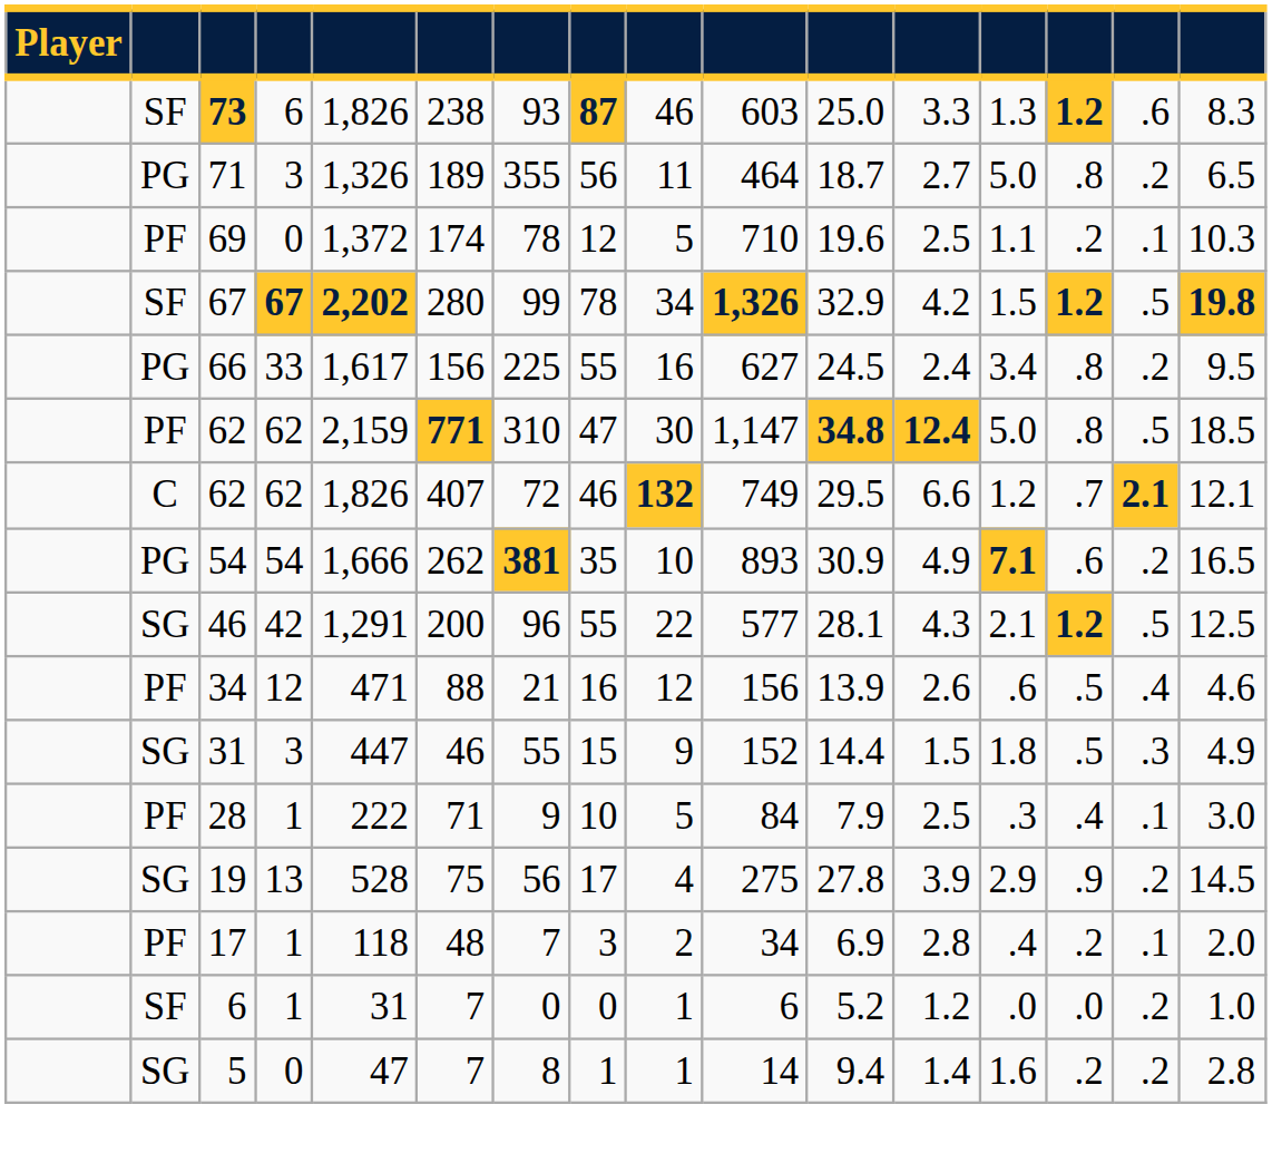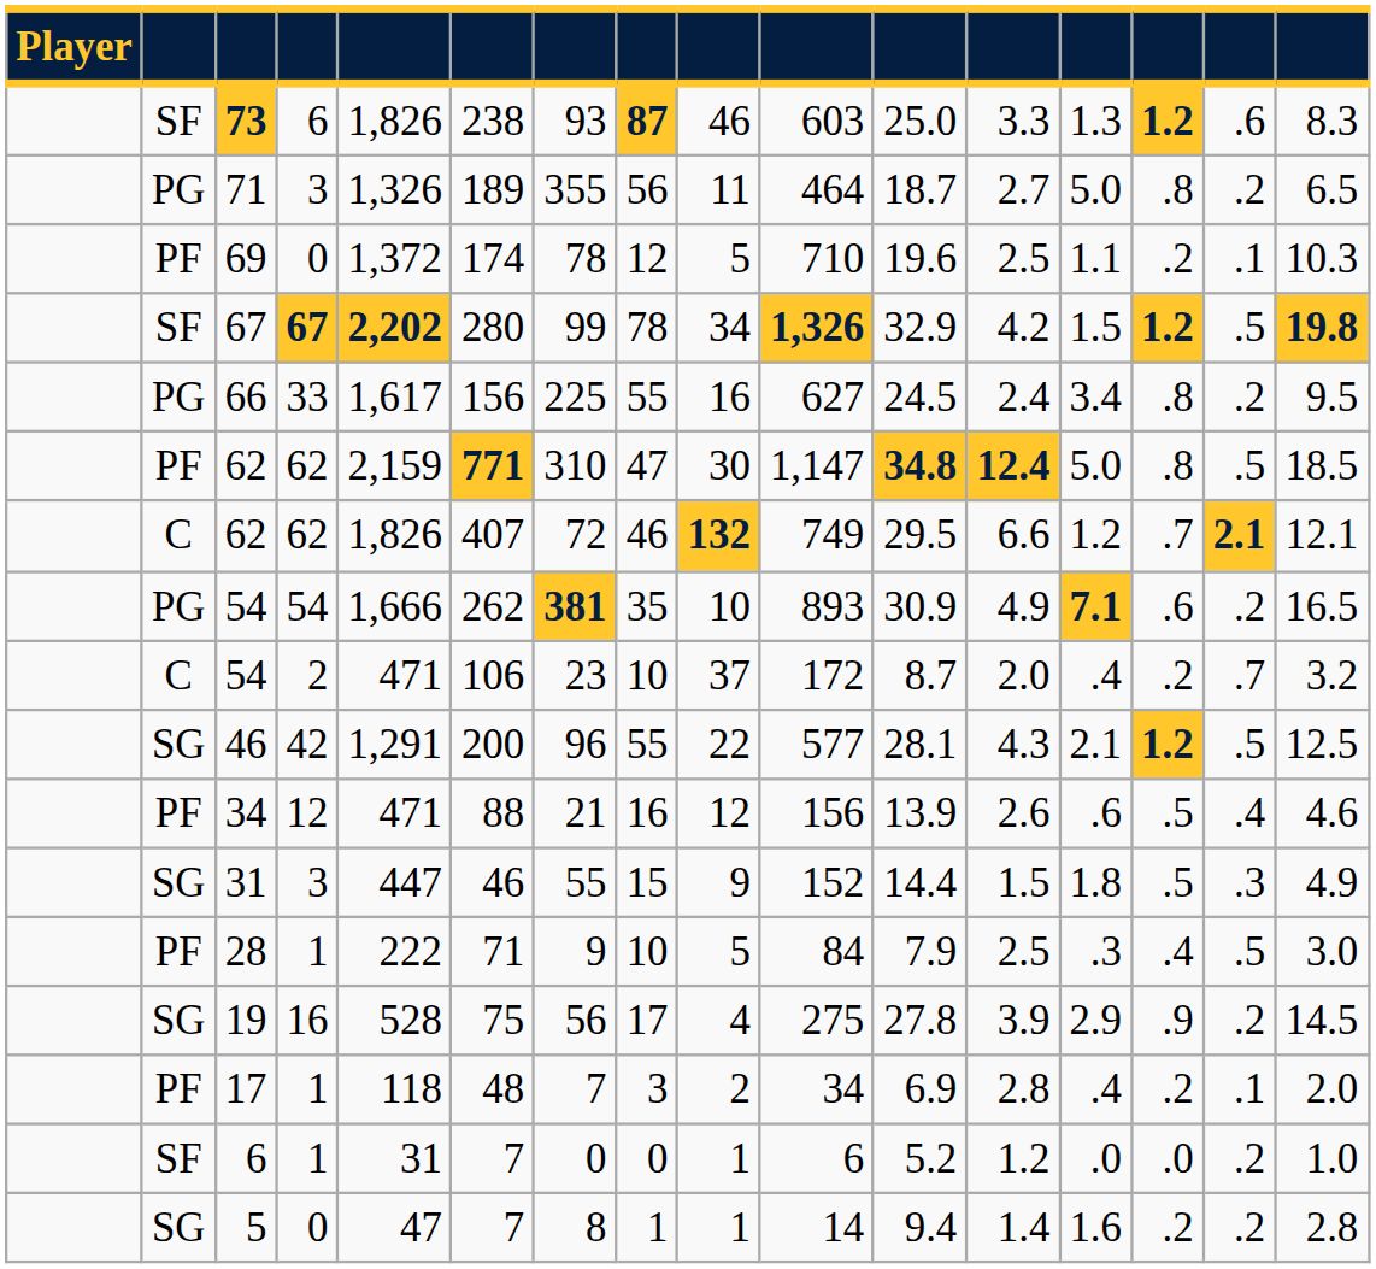 <table class="wikitable sortable" style="font-size: 95%; text-align:right;">
 <tr>
 <th style="background:#041E42; color:#FFC72C; border-top:#FFC72C 3px solid; border-bottom:#FFC72C 3px solid;">Player</th>
 <th style="background:#041E42; color:#FFC72C; border-top:#FFC72C 3px solid; border-bottom:#FFC72C 3px solid;"></th>
 <th style="background:#041E42; color:#FFC72C; border-top:#FFC72C 3px solid; border-bottom:#FFC72C 3px solid;"></th>
 <th style="background:#041E42; color:#FFC72C; border-top:#FFC72C 3px solid; border-bottom:#FFC72C 3px solid;"></th>
 <th style="background:#041E42; color:#FFC72C; border-top:#FFC72C 3px solid; border-bottom:#FFC72C 3px solid;"></th>
 <th style="background:#041E42; color:#FFC72C; border-top:#FFC72C 3px solid; border-bottom:#FFC72C 3px solid;"></th>
 <th style="background:#041E42; color:#FFC72C; border-top:#FFC72C 3px solid; border-bottom:#FFC72C 3px solid;"></th>
 <th style="background:#041E42; color:#FFC72C; border-top:#FFC72C 3px solid; border-bottom:#FFC72C 3px solid;"></th>
 <th style="background:#041E42; color:#FFC72C; border-top:#FFC72C 3px solid; border-bottom:#FFC72C 3px solid;"></th>
 <th style="background:#041E42; color:#FFC72C; border-top:#FFC72C 3px solid; border-bottom:#FFC72C 3px solid;"></th>
 <th style="background:#041E42; color:#FFC72C; border-top:#FFC72C 3px solid; border-bottom:#FFC72C 3px solid;"></th>
 <th style="background:#041E42; color:#FFC72C; border-top:#FFC72C 3px solid; border-bottom:#FFC72C 3px solid;"></th>
 <th style="background:#041E42; color:#FFC72C; border-top:#FFC72C 3px solid; border-bottom:#FFC72C 3px solid;"></th>
 <th style="background:#041E42; color:#FFC72C; border-top:#FFC72C 3px solid; border-bottom:#FFC72C 3px solid;"></th>
 <th style="background:#041E42; color:#FFC72C; border-top:#FFC72C 3px solid; border-bottom:#FFC72C 3px solid;"></th>
 <th style="background:#041E42; color:#FFC72C; border-top:#FFC72C 3px solid; border-bottom:#FFC72C 3px solid;"></th>
 </tr>
 <tr>
 <td style="text-align:left;"></td>
 <td style="text-align:center;">SF</td>
 <td style="background:#FFC72C; color:#041E42;"><strong>73</strong></td>
 <td>6</td>
 <td>1,826</td>
 <td>238</td>
 <td>93</td>
 <td style="background:#FFC72C; color:#041E42;"><strong>87</strong></td>
 <td>46</td>
 <td>603</td>
 <td>25.0</td>
 <td>3.3</td>
 <td>1.3</td>
 <td style="background:#FFC72C; color:#041E42;"><strong>1.2</strong></td>
 <td>.6</td>
 <td>8.3</td>
 </tr>
 <tr>
 <td style="text-align:left;"></td>
 <td style="text-align:center;">PG</td>
 <td>71</td>
 <td>3</td>
 <td>1,326</td>
 <td>189</td>
 <td>355</td>
 <td>56</td>
 <td>11</td>
 <td>464</td>
 <td>18.7</td>
 <td>2.7</td>
 <td>5.0</td>
 <td>.8</td>
 <td>.2</td>
 <td>6.5</td>
 </tr>
 <tr>
 <td style="text-align:left;"></td>
 <td style="text-align:center;">PF</td>
 <td>69</td>
 <td>0</td>
 <td>1,372</td>
 <td>174</td>
 <td>78</td>
 <td>12</td>
 <td>5</td>
 <td>710</td>
 <td>19.6</td>
 <td>2.5</td>
 <td>1.1</td>
 <td>.2</td>
 <td>.1</td>
 <td>10.3</td>
 </tr>
 <tr>
 <td style="text-align:left;"></td>
 <td style="text-align:center;">SF</td>
 <td>67</td>
 <td style="background:#FFC72C; color:#041E42;"><strong>67</strong></td>
 <td style="background:#FFC72C; color:#041E42;"><strong>2,202</strong></td>
 <td>280</td>
 <td>99</td>
 <td>78</td>
 <td>34</td>
 <td style="background:#FFC72C; color:#041E42;"><strong>1,326</strong></td>
 <td>32.9</td>
 <td>4.2</td>
 <td>1.5</td>
 <td style="background:#FFC72C; color:#041E42;"><strong>1.2</strong></td>
 <td>.5</td>
 <td style="background:#FFC72C; color:#041E42;"><strong>19.8</strong></td>
 </tr>
 <tr>
 <td style="text-align:left;"></td>
 <td style="text-align:center;">PG</td>
 <td>66</td>
 <td>33</td>
 <td>1,617</td>
 <td>156</td>
 <td>225</td>
 <td>55</td>
 <td>16</td>
 <td>627</td>
 <td>24.5</td>
 <td>2.4</td>
 <td>3.4</td>
 <td>.8</td>
 <td>.2</td>
 <td>9.5</td>
 </tr>
 <tr>
 <td style="text-align:left;"></td>
 <td style="text-align:center;">PF</td>
 <td>62</td>
 <td>62</td>
 <td>2,159</td>
 <td style="background:#FFC72C; color:#041E42;"><strong>771</strong></td>
 <td>310</td>
 <td>47</td>
 <td>30</td>
 <td>1,147</td>
 <td style="background:#FFC72C; color:#041E42;"><strong>34.8</strong></td>
 <td style="background:#FFC72C; color:#041E42;"><strong>12.4</strong></td>
 <td>5.0</td>
 <td>.8</td>
 <td>.5</td>
 <td>18.5</td>
 </tr>
 <tr>
 <td style="text-align:left;"></td>
 <td style="text-align:center;">C</td>
 <td>62</td>
 <td>62</td>
 <td>1,826</td>
 <td>407</td>
 <td>72</td>
 <td>46</td>
 <td style="background:#FFC72C; color:#041E42;"><strong>132</strong></td>
 <td>749</td>
 <td>29.5</td>
 <td>6.6</td>
 <td>1.2</td>
 <td>.7</td>
 <td style="background:#FFC72C; color:#041E42;"><strong>2.1</strong></td>
 <td>12.1</td>
 </tr>
 <tr>
 <td style="text-align:left;"></td>
 <td style="text-align:center;">PG</td>
 <td>54</td>
 <td>54</td>
 <td>1,666</td>
 <td>262</td>
 <td style="background:#FFC72C; color:#041E42;"><strong>381</strong></td>
 <td>35</td>
 <td>10</td>
 <td>893</td>
 <td>30.9</td>
 <td>4.9</td>
 <td style="background:#FFC72C; color:#041E42;"><strong>7.1</strong></td>
 <td>.6</td>
 <td>.2</td>
 <td>16.5</td>
 </tr>
 <tr>
 <td style="text-align:left;"></td>
+<td style="text-align:center;">C</td>
+<td>54</td>
+<td>2</td>
+<td>471</td>
+<td>106</td>
+<td>23</td>
+<td>10</td>
+<td>37</td>
+<td>172</td>
+<td>8.7</td>
+<td>2.0</td>
+<td>.4</td>
+<td>.2</td>
+<td>.7</td>
+<td>3.2</td>
+</tr>
+<tr>
+<td style="text-align:left;"></td>
 <td style="text-align:center;">SG</td>
 <td>46</td>
 <td>42</td>
 <td>1,291</td>
 <td>200</td>
 <td>96</td>
 <td>55</td>
 <td>22</td>
 <td>577</td>
 <td>28.1</td>
 <td>4.3</td>
 <td>2.1</td>
 <td style="background:#FFC72C; color:#041E42;"><strong>1.2</strong></td>
 <td>.5</td>
 <td>12.5</td>
 </tr>
 <tr>
 <td style="text-align:left;"></td>
 <td style="text-align:center;">PF</td>
 <td>34</td>
 <td>12</td>
 <td>471</td>
 <td>88</td>
 <td>21</td>
 <td>16</td>
 <td>12</td>
 <td>156</td>
 <td>13.9</td>
 <td>2.6</td>
 <td>.6</td>
 <td>.5</td>
 <td>.4</td>
 <td>4.6</td>
 </tr>
 <tr>
 <td style="text-align:left;"></td>
 <td style="text-align:center;">SG</td>
 <td>31</td>
 <td>3</td>
 <td>447</td>
 <td>46</td>
 <td>55</td>
 <td>15</td>
 <td>9</td>
 <td>152</td>
 <td>14.4</td>
 <td>1.5</td>
 <td>1.8</td>
 <td>.5</td>
 <td>.3</td>
 <td>4.9</td>
 </tr>
 <tr>
 <td style="text-align:left;"></td>
 <td style="text-align:center;">PF</td>
 <td>28</td>
 <td>1</td>
 <td>222</td>
 <td>71</td>
 <td>9</td>
 <td>10</td>
 <td>5</td>
 <td>84</td>
 <td>7.9</td>
 <td>2.5</td>
 <td>.3</td>
 <td>.4</td>
-<td>.1</td>
+<td>.5</td>
 <td>3.0</td>
 </tr>
 <tr>
 <td style="text-align:left;"></td>
 <td style="text-align:center;">SG</td>
 <td>19</td>
-<td>13</td>
+<td>16</td>
 <td>528</td>
 <td>75</td>
 <td>56</td>
 <td>17</td>
 <td>4</td>
 <td>275</td>
 <td>27.8</td>
 <td>3.9</td>
 <td>2.9</td>
 <td>.9</td>
 <td>.2</td>
 <td>14.5</td>
 </tr>
 <tr>
 <td style="text-align:left;"></td>
 <td style="text-align:center;">PF</td>
 <td>17</td>
 <td>1</td>
 <td>118</td>
 <td>48</td>
 <td>7</td>
 <td>3</td>
 <td>2</td>
 <td>34</td>
 <td>6.9</td>
 <td>2.8</td>
 <td>.4</td>
 <td>.2</td>
 <td>.1</td>
 <td>2.0</td>
 </tr>
 <tr>
 <td style="text-align:left;"></td>
 <td style="text-align:center;">SF</td>
 <td>6</td>
 <td>1</td>
 <td>31</td>
 <td>7</td>
 <td>0</td>
 <td>0</td>
 <td>1</td>
 <td>6</td>
 <td>5.2</td>
 <td>1.2</td>
 <td>.0</td>
 <td>.0</td>
 <td>.2</td>
 <td>1.0</td>
 </tr>
 <tr>
 <td style="text-align:left;"></td>
 <td style="text-align:center;">SG</td>
 <td>5</td>
 <td>0</td>
 <td>47</td>
 <td>7</td>
 <td>8</td>
 <td>1</td>
 <td>1</td>
 <td>14</td>
 <td>9.4</td>
 <td>1.4</td>
 <td>1.6</td>
 <td>.2</td>
 <td>.2</td>
 <td>2.8</td>
 </tr>
 </table>
